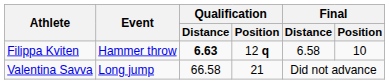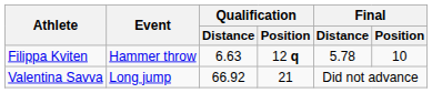 <table class=wikitable style=font-size:90%>
 <tr>
 <th rowspan=2>Athlete</th>
 <th rowspan=2>Event</th>
 <th colspan=2>Qualification</th>
 <th colspan=2>Final</th>
 </tr>
 <tr style=font-size:95%>
 <th>Distance</th>
 <th>Position</th>
 <th>Distance</th>
 <th>Position</th>
 </tr>
 <tr align=center>
 <td align=left><a href='#'>Filippa Kviten</a></td>
 <td align=left><a href='#'>Hammer throw</a></td>
-<td><strong>6.63 </strong></td>
+<td>6.63 </td>
 <td>12 <strong>q</strong></td>
-<td>6.58</td>
+<td>5.78</td>
 <td>10</td>
 </tr>
 <tr align=center>
 <td align=left><a href='#'>Valentina Savva</a></td>
 <td align=left><a href='#'>Long jump</a></td>
-<td>66.58</td>
+<td>66.92</td>
 <td>21</td>
 <td colspan=2>Did not advance</td>
 </tr>
 </table>
